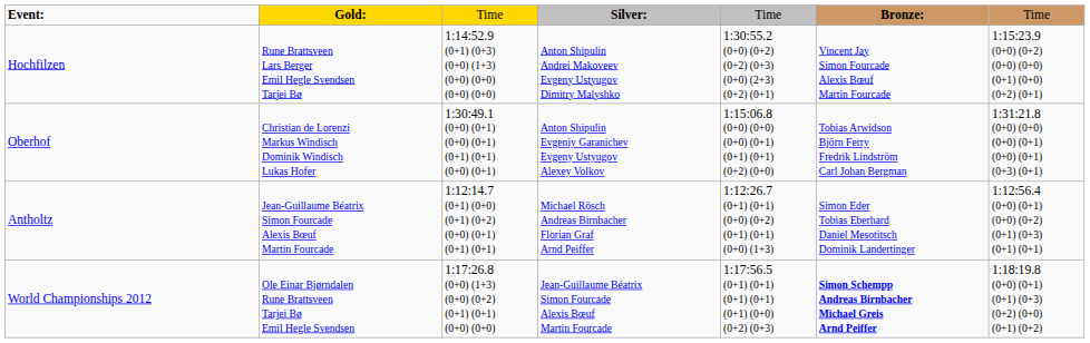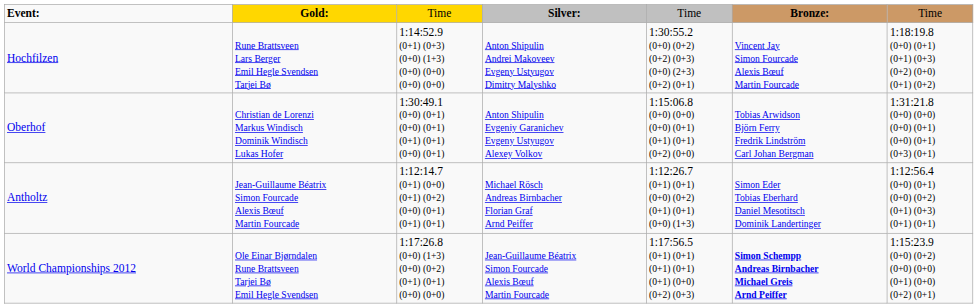 <table class="wikitable" width=85%>
 <tr>
 <td><strong>Event:</strong></td>
 <td style="text-align:center;background-color:gold;"><strong>Gold:</strong></td>
 <td style="text-align:center;background-color:gold;">Time</td>
 <td style="text-align:center;background-color:silver;"><strong>Silver:</strong></td>
 <td style="text-align:center;background-color:silver;">Time</td>
 <td style="text-align:center;background-color:#CC9966;"><strong>Bronze:</strong></td>
 <td style="text-align:center;background-color:#CC9966;">Time</td>
 </tr>
 <tr>
 <td><a href='#'>Hochfilzen</a><br></td>
 <td><strong></strong>  <br><small><a href='#'>Rune Brattsveen</a><br><a href='#'>Lars Berger</a><br><a href='#'>Emil Hegle Svendsen</a><br><a href='#'>Tarjei Bø</a></small></td>
 <td>1:14:52.9<br><small>(0+1) (0+3)<br>(0+0) (1+3)<br>(0+0) (0+0)<br>(0+0) (0+0)</small></td>
 <td>  <br><small><a href='#'>Anton Shipulin</a><br><a href='#'>Andrei Makoveev</a><br><a href='#'>Evgeny Ustyugov</a><br><a href='#'>Dimitry Malyshko</a></small></td>
 <td>1:30:55.2<br><small>(0+0) (0+2)<br>(0+2) (0+3)<br>(0+0) (2+3)<br>(0+2) (0+1)</small></td>
 <td>  <br><small><a href='#'>Vincent Jay</a><br><a href='#'>Simon Fourcade</a><br><a href='#'>Alexis Bœuf</a><br><a href='#'>Martin Fourcade</a></small></td>
-<td>1:15:23.9<br><small>(0+0) (0+2)<br>(0+0) (0+0)<br>(0+1) (0+0)<br>(0+2) (0+1)</small></td>
+<td>1:18:19.8<br><small>(0+0) (0+1)<br>(0+1) (0+3)<br>(0+2) (0+0)<br>(0+1) (0+2)</small></td>
 </tr>
 <tr>
 <td><a href='#'>Oberhof</a><br></td>
 <td><strong></strong>  <br><small><a href='#'>Christian de Lorenzi</a><br><a href='#'>Markus Windisch</a><br><a href='#'>Dominik Windisch</a><br><a href='#'>Lukas Hofer</a></small></td>
 <td>1:30:49.1<br><small>(0+0) (0+1) <br>(0+0) (0+1) <br>(0+1) (0+1) <br> (0+0) (0+1)</small></td>
 <td>  <br><small><a href='#'>Anton Shipulin</a><br><a href='#'>Evgeniy Garanichev</a><br><a href='#'>Evgeny Ustyugov</a><br><a href='#'>Alexey Volkov</a></small></td>
 <td>1:15:06.8<br><small>(0+0) (0+0)<br>(0+0) (0+1)<br>(0+1) (0+1)<br>(0+2) (0+0)</small></td>
 <td>  <br><small><a href='#'>Tobias Arwidson</a><br><a href='#'>Björn Ferry</a><br><a href='#'>Fredrik Lindström</a><br><a href='#'>Carl Johan Bergman</a></small></td>
 <td>1:31:21.8	<br><small>(0+0) (0+0) <br>(0+0) (0+1) <br>(0+0) (0+1) <br> (0+3) (0+1)</small></td>
 </tr>
 <tr>
 <td><a href='#'>Antholtz</a><br></td>
 <td>  <br><small><a href='#'>Jean-Guillaume Béatrix</a><br><a href='#'>Simon Fourcade</a><br><a href='#'>Alexis Bœuf</a><br><a href='#'>Martin Fourcade</a></small></td>
 <td>1:12:14.7<br><small>(0+1) (0+0)<br>(0+1) (0+2)<br>(0+0) (0+1)<br>(0+1) (0+1)</small></td>
 <td>  <br><small><a href='#'>Michael Rösch</a><br><a href='#'>Andreas Birnbacher</a><br><a href='#'>Florian Graf</a><br><a href='#'>Arnd Peiffer</a></small></td>
 <td>1:12:26.7<br><small>(0+1) (0+1)<br>(0+0) (0+2)<br>(0+1) (0+1)<br>(0+0) (1+3)</small></td>
 <td>  <br><small><a href='#'>Simon Eder</a><br><a href='#'>Tobias Eberhard</a><br><a href='#'>Daniel Mesotitsch</a><br><a href='#'>Dominik Landertinger</a></small></td>
 <td>1:12:56.4 <br><small>(0+0) (0+1)<br>(0+0) (0+2)<br>(0+1) (0+3)<br>(0+1) (0+1)</small></td>
 </tr>
 <tr>
 <td><a href='#'>World Championships 2012</a><br></td>
 <td><strong></strong>  <br><small><a href='#'>Ole Einar Bjørndalen</a><br><a href='#'>Rune Brattsveen</a><br><a href='#'>Tarjei Bø</a><br><a href='#'>Emil Hegle Svendsen</a></small></td>
 <td>1:17:26.8<br><small>(0+0) (1+3)<br>(0+0) (0+2)<br>(0+1) (0+1)<br>(0+0) (0+0)</small></td>
 <td>  <br><small><a href='#'>Jean-Guillaume Béatrix</a><br><a href='#'>Simon Fourcade</a><br><a href='#'>Alexis Bœuf</a><br><a href='#'>Martin Fourcade</a></small></td>
 <td>1:17:56.5<br><small>(0+1) (0+1)<br>(0+1) (0+1)<br>(0+1) (0+0)<br>(0+2) (0+3)</small></td>
 <td><strong>  <br><small><a href='#'>Simon Schempp</a><br><a href='#'>Andreas Birnbacher</a><br><a href='#'>Michael Greis</a><br><a href='#'>Arnd Peiffer</a></small></strong></td>
-<td>1:18:19.8<br><small>(0+0) (0+1)<br>(0+1) (0+3)<br>(0+2) (0+0)<br>(0+1) (0+2)</small></td>
+<td>1:15:23.9<br><small>(0+0) (0+2)<br>(0+0) (0+0)<br>(0+1) (0+0)<br>(0+2) (0+1)</small></td>
 </tr>
 </table>
